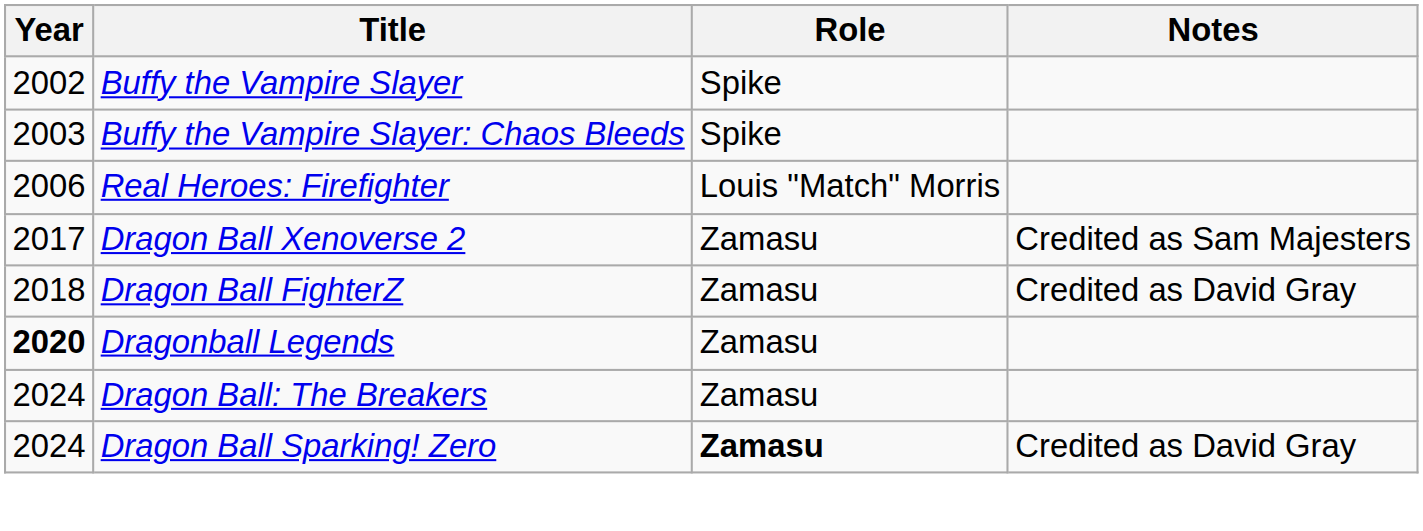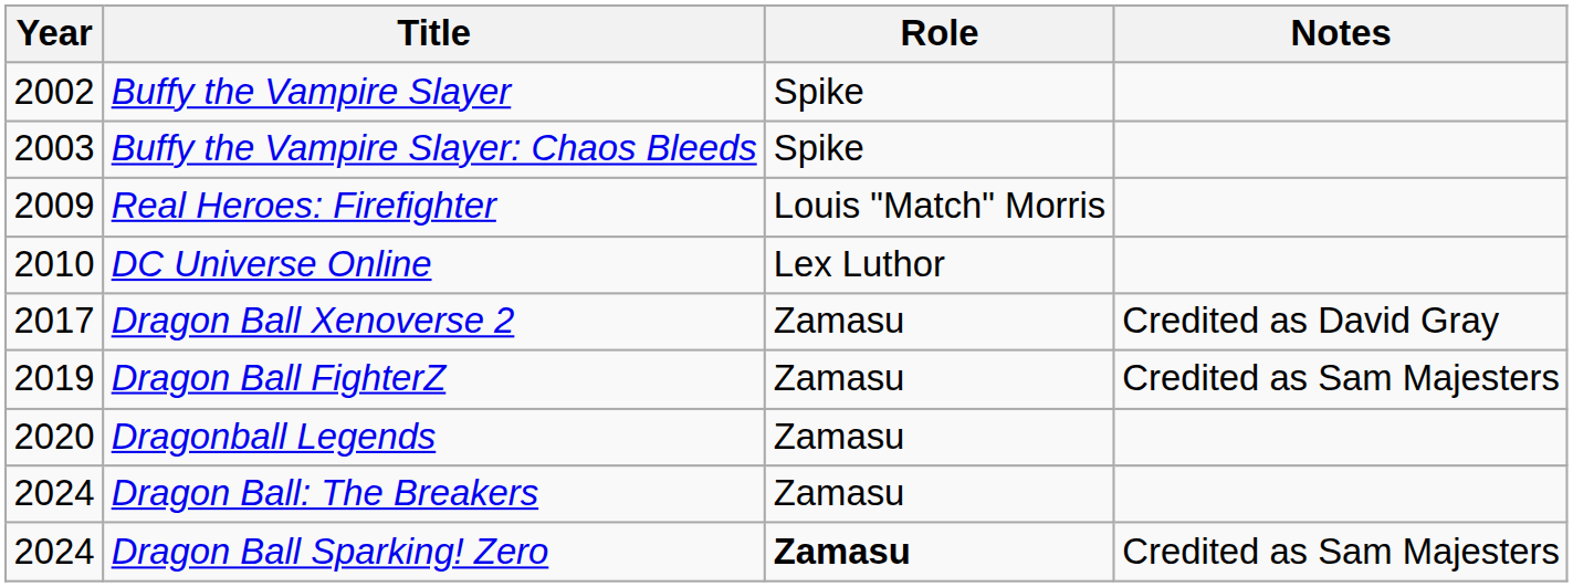 <table class="wikitable sortable">
 <tr>
 <th>Year</th>
 <th>Title</th>
 <th>Role</th>
 <th>Notes</th>
 </tr>
 <tr>
 <td>2002</td>
 <td><em><a href='#'>Buffy the Vampire Slayer</a></em></td>
 <td>Spike</td>
 <td></td>
 </tr>
 <tr>
 <td>2003</td>
 <td><em><a href='#'>Buffy the Vampire Slayer: Chaos Bleeds</a></em></td>
 <td>Spike</td>
 <td></td>
 </tr>
 <tr>
-<td>2006</td>
+<td>2009</td>
 <td><em><a href='#'>Real Heroes: Firefighter</a></em></td>
 <td>Louis "Match" Morris</td>
+<td></td>
+</tr>
+<tr>
+<td>2010</td>
+<td><em><a href='#'>DC Universe Online</a></em></td>
+<td>Lex Luthor</td>
 <td></td>
 </tr>
 <tr>
 <td>2017</td>
 <td><em><a href='#'>Dragon Ball Xenoverse 2</a></em></td>
 <td>Zamasu</td>
+<td>Credited as David Gray</td>
+</tr>
+<tr>
+<td>2019</td>
+<td><em><a href='#'>Dragon Ball FighterZ</a></em></td>
+<td>Zamasu</td>
 <td>Credited as Sam Majesters</td>
 </tr>
 <tr>
-<td>2018</td>
-<td><em><a href='#'>Dragon Ball FighterZ</a></em></td>
-<td>Zamasu</td>
-<td>Credited as David Gray</td>
-</tr>
-<tr>
-<td><strong>2020</strong></td>
+<td>2020</td>
 <td><em><a href='#'>Dragonball Legends</a></em></td>
 <td>Zamasu</td>
 <td></td>
 </tr>
 <tr>
 <td>2024</td>
 <td><em><a href='#'>Dragon Ball: The Breakers</a></em></td>
 <td>Zamasu</td>
 <td></td>
 </tr>
 <tr>
 <td>2024</td>
 <td><em><a href='#'>Dragon Ball Sparking! Zero</a></em></td>
 <td><strong>Zamasu</strong></td>
-<td>Credited as David Gray</td>
+<td>Credited as Sam Majesters</td>
 </tr>
 </table>
